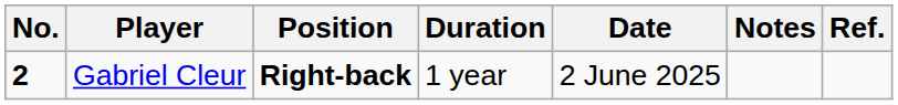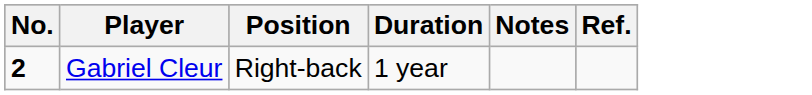 <table class="wikitable">
 <tr>
 <th scope="col">No.</th>
 <th scope="col">Player</th>
 <th scope="col">Position</th>
 <th scope="col">Duration</th>
-<th scope="col">Date</th>
 <th scope="col">Notes</th>
 <th class="unsortable" scope="col">Ref.</th>
 </tr>
 <tr>
 <td><strong>2</strong></td>
 <td><a href='#'>Gabriel Cleur</a></td>
-<td><strong>Right-back</strong></td>
+<td>Right-back</td>
 <td>1 year</td>
-<td>2 June 2025</td>
 <td></td>
 <td></td>
 </tr>
 </table>
